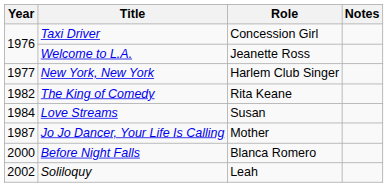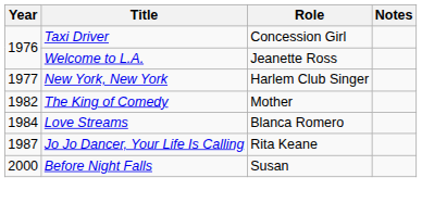 <table class="wikitable">
 <tr>
 <th>Year</th>
 <th>Title</th>
 <th>Role</th>
 <th>Notes</th>
 </tr>
 <tr>
 <td rowspan=2>1976</td>
 <td><em><a href='#'>Taxi Driver</a></em></td>
 <td>Concession Girl</td>
 <td></td>
 </tr>
 <tr>
 <td><em><a href='#'>Welcome to L.A.</a></em></td>
 <td>Jeanette Ross</td>
 <td></td>
 </tr>
 <tr>
 <td>1977</td>
 <td><em><a href='#'>New York, New York</a></em></td>
 <td>Harlem Club Singer</td>
 <td></td>
 </tr>
 <tr>
 <td>1982</td>
 <td><em><a href='#'>The King of Comedy</a></em></td>
-<td>Rita Keane</td>
+<td>Mother</td>
 <td></td>
 </tr>
 <tr>
 <td>1984</td>
 <td><em><a href='#'>Love Streams</a></em></td>
-<td>Susan</td>
+<td>Blanca Romero</td>
 <td></td>
 </tr>
 <tr>
 <td>1987</td>
 <td><em><a href='#'>Jo Jo Dancer, Your Life Is Calling</a></em></td>
-<td>Mother</td>
+<td>Rita Keane</td>
 <td></td>
 </tr>
 <tr>
 <td>2000</td>
 <td><em><a href='#'>Before Night Falls</a></em></td>
-<td>Blanca Romero</td>
-<td></td>
-</tr>
-<tr>
-<td>2002</td>
-<td><em>Soliloquy</em></td>
-<td>Leah</td>
+<td>Susan</td>
 <td></td>
 </tr>
 </table>
